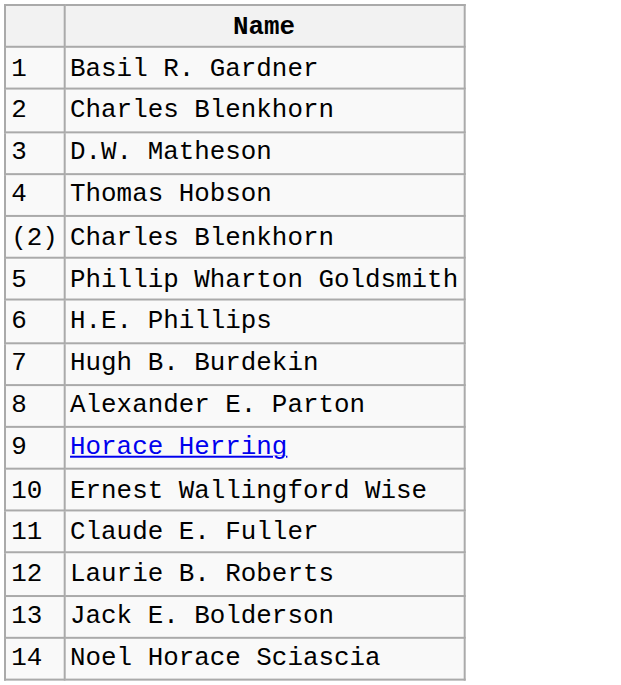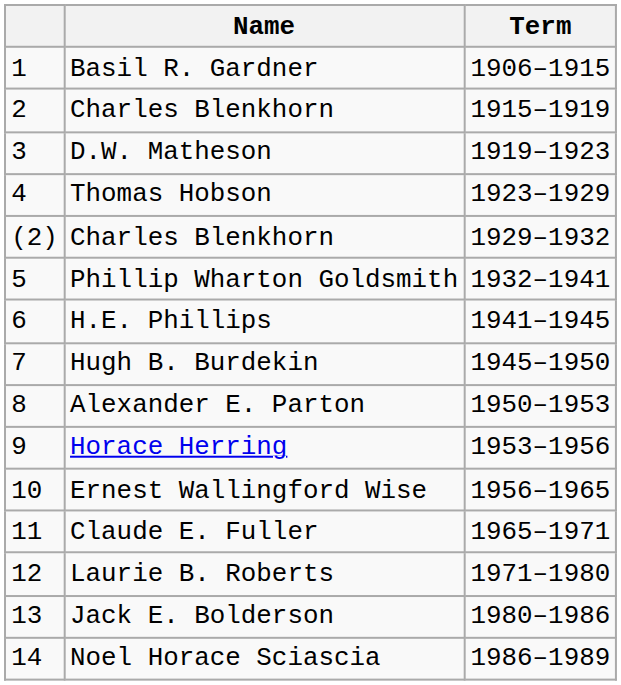 <table class="wikitable">
 <tr>
 <th></th>
 <th>Name</th>
+<th>Term</th>
 </tr>
 <tr>
 <td>1</td>
 <td>Basil R. Gardner</td>
+<td>1906–1915</td>
 </tr>
 <tr>
 <td>2</td>
 <td>Charles Blenkhorn</td>
+<td>1915–1919</td>
 </tr>
 <tr>
 <td>3</td>
 <td>D.W. Matheson</td>
+<td>1919–1923</td>
 </tr>
 <tr>
 <td>4</td>
 <td>Thomas Hobson</td>
+<td>1923–1929</td>
 </tr>
 <tr>
 <td>(2)</td>
 <td>Charles Blenkhorn</td>
+<td>1929–1932</td>
 </tr>
 <tr>
 <td>5</td>
 <td>Phillip Wharton Goldsmith</td>
+<td>1932–1941</td>
 </tr>
 <tr>
 <td>6</td>
 <td>H.E. Phillips</td>
+<td>1941–1945</td>
 </tr>
 <tr>
 <td>7</td>
 <td>Hugh B. Burdekin</td>
+<td>1945–1950</td>
 </tr>
 <tr>
 <td>8</td>
 <td>Alexander E. Parton</td>
+<td>1950–1953</td>
 </tr>
 <tr>
 <td>9</td>
 <td><a href='#'>Horace Herring</a></td>
+<td>1953–1956</td>
 </tr>
 <tr>
 <td>10</td>
 <td>Ernest Wallingford Wise</td>
+<td>1956–1965</td>
 </tr>
 <tr>
 <td>11</td>
 <td>Claude E. Fuller</td>
+<td>1965–1971</td>
 </tr>
 <tr>
 <td>12</td>
 <td>Laurie B. Roberts</td>
+<td>1971–1980</td>
 </tr>
 <tr>
 <td>13</td>
 <td>Jack E. Bolderson</td>
+<td>1980–1986</td>
 </tr>
 <tr>
 <td>14</td>
 <td>Noel Horace Sciascia</td>
+<td>1986–1989</td>
 </tr>
 </table>
